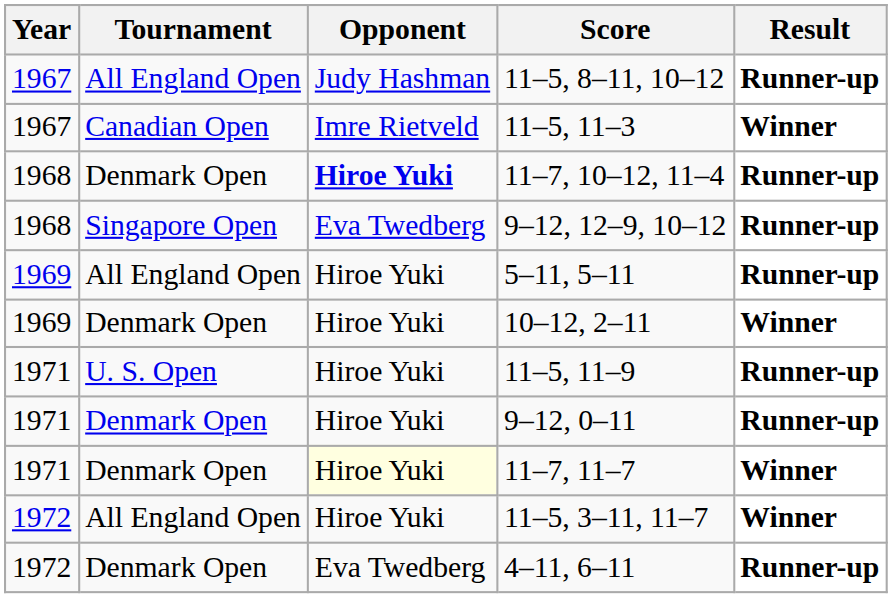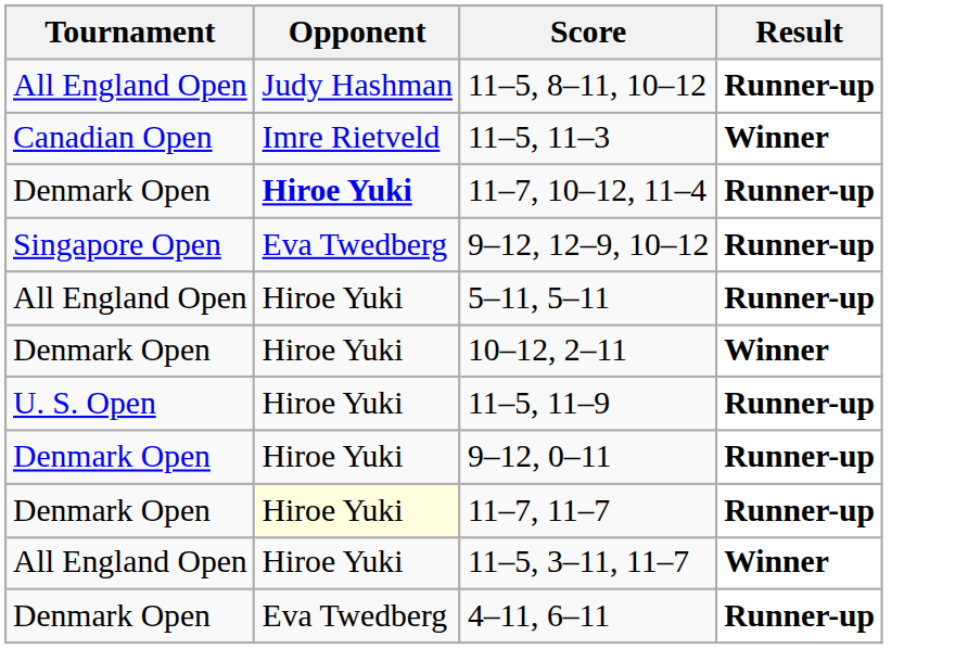 <table class="sortable wikitable" style="font-size:90%;">
 <tr>
-<th>Year</th>
 <th>Tournament</th>
 <th>Opponent</th>
 <th>Score</th>
 <th>Result</th>
 </tr>
 <tr>
-<td align="center"><a href='#'>1967</a></td>
 <td align="left"><a href='#'>All England Open</a></td>
 <td align="left"> <a href='#'>Judy Hashman</a></td>
 <td align="left">11–5, 8–11, 10–12</td>
 <td style="text-align:left; background:white"> <strong>Runner-up</strong></td>
 </tr>
 <tr>
-<td align="center">1967</td>
 <td align="left"><a href='#'>Canadian Open</a></td>
 <td align="left"> <a href='#'>Imre Rietveld</a></td>
 <td align="left">11–5, 11–3</td>
 <td style="text-align:left; background:white"> <strong>Winner</strong></td>
 </tr>
 <tr>
-<td align="center">1968</td>
 <td align="left">Denmark Open</td>
 <td align="left"><strong> <a href='#'>Hiroe Yuki</a></strong></td>
 <td align="left">11–7, 10–12, 11–4</td>
 <td style="text-align:left; background:white"> <strong>Runner-up</strong></td>
 </tr>
 <tr>
-<td align="center">1968</td>
 <td align="left"><a href='#'>Singapore Open</a></td>
 <td align="left"> <a href='#'>Eva Twedberg</a></td>
 <td align="left">9–12, 12–9, 10–12</td>
 <td style="text-align:left; background:white"> <strong>Runner-up</strong></td>
 </tr>
 <tr>
-<td align="center"><a href='#'>1969</a></td>
 <td align="left">All England Open</td>
 <td align="left"> Hiroe Yuki</td>
 <td align="left">5–11, 5–11</td>
 <td style="text-align:left; background:white"> <strong>Runner-up</strong></td>
 </tr>
 <tr>
-<td align="center">1969</td>
 <td align="left">Denmark Open</td>
 <td align="left"> Hiroe Yuki</td>
 <td align="left">10–12, 2–11</td>
 <td style="text-align:left; background:white"> <strong>Winner</strong></td>
 </tr>
 <tr>
-<td align="center">1971</td>
 <td align="left"><a href='#'>U. S. Open</a></td>
 <td align="left"> Hiroe Yuki</td>
 <td align="left">11–5, 11–9</td>
 <td style="text-align:left; background:white"> <strong>Runner-up</strong></td>
 </tr>
 <tr>
-<td align="center">1971</td>
 <td align="left"><a href='#'>Denmark Open</a></td>
 <td align="left"> Hiroe Yuki</td>
 <td align="left">9–12, 0–11</td>
 <td style="text-align:left; background:white"> <strong>Runner-up</strong></td>
 </tr>
 <tr>
-<td align="center">1971</td>
 <td align="left">Denmark Open</td>
 <td align="left" style="background: lightyellow;"> Hiroe Yuki</td>
 <td align="left">11–7, 11–7</td>
-<td style="text-align:left; background:white"> <strong>Winner</strong></td>
+<td style="text-align:left; background:white"> <strong>Runner-up</strong></td>
 </tr>
 <tr>
-<td align="center"><a href='#'>1972</a></td>
 <td align="left">All England Open</td>
 <td align="left"> Hiroe Yuki</td>
 <td align="left">11–5, 3–11, 11–7</td>
 <td style="text-align:left; background:white"> <strong>Winner</strong></td>
 </tr>
 <tr>
-<td align="center">1972</td>
 <td align="left">Denmark Open</td>
 <td align="left"> Eva Twedberg</td>
 <td align="left">4–11, 6–11</td>
 <td style="text-align:left; background:white"> <strong>Runner-up</strong></td>
 </tr>
 </table>
